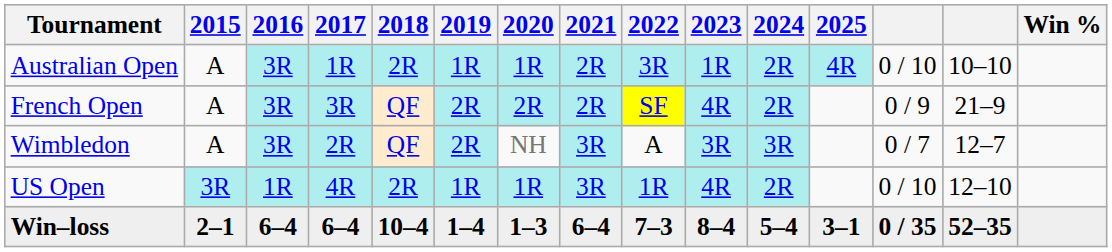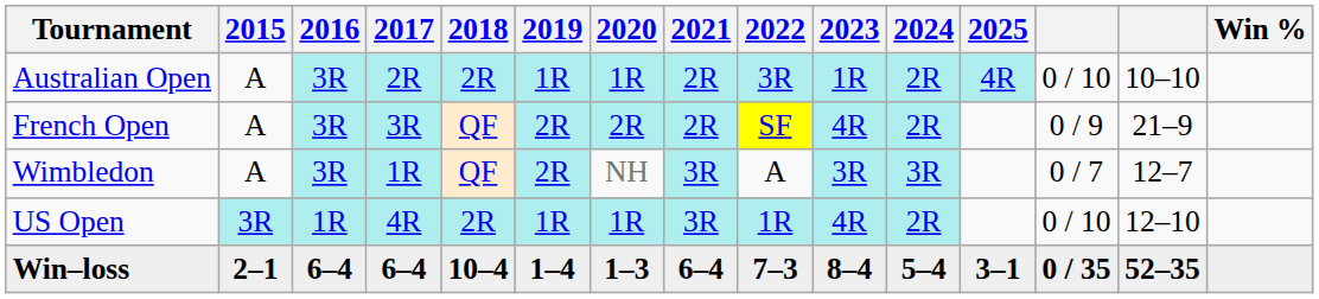 <table class=wikitable style=text-align:center>
 <tr>
 <th>Tournament</th>
 <th><a href='#'>2015</a></th>
 <th><a href='#'>2016</a></th>
 <th><a href='#'>2017</a></th>
 <th><a href='#'>2018</a></th>
 <th><a href='#'>2019</a></th>
 <th><a href='#'>2020</a></th>
 <th><a href='#'>2021</a></th>
 <th><a href='#'>2022</a></th>
 <th><a href='#'>2023</a></th>
 <th><a href='#'>2024</a></th>
 <th><a href='#'>2025</a></th>
 <th></th>
 <th></th>
 <th>Win %</th>
 </tr>
 <tr>
 <td align=left><a href='#'>Australian Open</a></td>
 <td>A</td>
 <td bgcolor=afeeee><a href='#'>3R</a></td>
-<td bgcolor=afeeee><a href='#'>1R</a></td>
+<td bgcolor=afeeee><a href='#'>2R</a></td>
 <td bgcolor=afeeee><a href='#'>2R</a></td>
 <td bgcolor=afeeee><a href='#'>1R</a></td>
 <td bgcolor=afeeee><a href='#'>1R</a></td>
 <td bgcolor=afeeee><a href='#'>2R</a></td>
 <td bgcolor=afeeee><a href='#'>3R</a></td>
 <td bgcolor=afeeee><a href='#'>1R</a></td>
 <td bgcolor=afeeee><a href='#'>2R</a></td>
 <td bgcolor=afeeee><a href='#'>4R</a></td>
 <td>0 / 10</td>
 <td>10–10</td>
 <td></td>
 </tr>
 <tr>
 <td align=left><a href='#'>French Open</a></td>
 <td>A</td>
 <td bgcolor=afeeee><a href='#'>3R</a></td>
 <td bgcolor=afeeee><a href='#'>3R</a></td>
 <td bgcolor=ffebcd><a href='#'>QF</a></td>
 <td bgcolor=afeeee><a href='#'>2R</a></td>
 <td bgcolor=afeeee><a href='#'>2R</a></td>
 <td bgcolor=afeeee><a href='#'>2R</a></td>
 <td bgcolor=yellow><a href='#'>SF</a></td>
 <td bgcolor=afeeee><a href='#'>4R</a></td>
 <td bgcolor=afeeee><a href='#'>2R</a></td>
 <td></td>
 <td>0 / 9</td>
 <td>21–9</td>
 <td></td>
 </tr>
 <tr>
 <td align=left><a href='#'>Wimbledon</a></td>
 <td>A</td>
 <td bgcolor=afeeee><a href='#'>3R</a></td>
-<td bgcolor=afeeee><a href='#'>2R</a></td>
+<td bgcolor=afeeee><a href='#'>1R</a></td>
 <td bgcolor=ffebcd><a href='#'>QF</a></td>
 <td bgcolor=afeeee><a href='#'>2R</a></td>
 <td style=color:#767676>NH</td>
 <td bgcolor=afeeee><a href='#'>3R</a></td>
 <td>A</td>
 <td bgcolor=afeeee><a href='#'>3R</a></td>
 <td bgcolor=afeeee><a href='#'>3R</a></td>
 <td></td>
 <td>0 / 7</td>
 <td>12–7</td>
 <td></td>
 </tr>
 <tr>
 <td align=left><a href='#'>US Open</a></td>
 <td bgcolor=afeeee><a href='#'>3R</a></td>
 <td bgcolor=afeeee><a href='#'>1R</a></td>
 <td bgcolor=afeeee><a href='#'>4R</a></td>
 <td bgcolor=afeeee><a href='#'>2R</a></td>
 <td bgcolor=afeeee><a href='#'>1R</a></td>
 <td bgcolor=afeeee><a href='#'>1R</a></td>
 <td bgcolor=afeeee><a href='#'>3R</a></td>
 <td bgcolor=afeeee><a href='#'>1R</a></td>
 <td bgcolor=afeeee><a href='#'>4R</a></td>
 <td bgcolor=afeeee><a href='#'>2R</a></td>
 <td></td>
 <td>0 / 10</td>
 <td>12–10</td>
 <td></td>
 </tr>
 <tr style=background:#efefef;font-weight:bold>
 <td style=text-align:left>Win–loss</td>
 <td>2–1</td>
 <td>6–4</td>
 <td>6–4</td>
 <td>10–4</td>
 <td>1–4</td>
 <td>1–3</td>
 <td>6–4</td>
 <td>7–3</td>
 <td>8–4</td>
 <td>5–4</td>
 <td>3–1</td>
 <td>0 / 35</td>
 <td>52–35</td>
 <td></td>
 </tr>
 </table>
